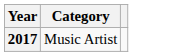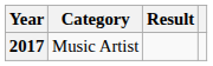 <table class="wikitable sortable plainrowheaders">
 <tr>
 <th scope="col">Year</th>
 <th scope="col">Category</th>
+<th scope="col">Result</th>
 <th scope="col"></th>
 </tr>
 <tr>
 <th scope="row">2017</th>
 <td>Music Artist</td>
+<td></td>
 <td align="center"></td>
 </tr>
 </table>
